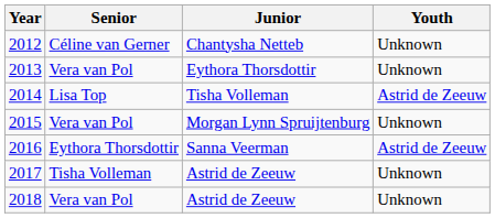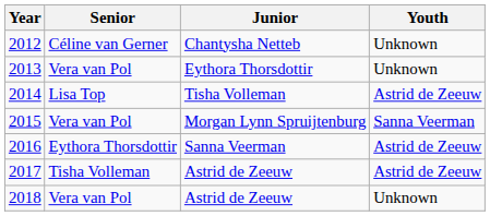 <table class="wikitable">
 <tr>
 <th>Year</th>
 <th>Senior</th>
 <th>Junior</th>
 <th>Youth</th>
 </tr>
 <tr>
 <td><a href='#'>2012</a></td>
 <td><a href='#'>Céline van Gerner</a></td>
 <td><a href='#'>Chantysha Netteb</a></td>
 <td>Unknown</td>
 </tr>
 <tr>
 <td><a href='#'>2013</a></td>
 <td><a href='#'>Vera van Pol</a></td>
 <td><a href='#'>Eythora Thorsdottir</a></td>
 <td>Unknown</td>
 </tr>
 <tr>
 <td><a href='#'>2014</a></td>
 <td><a href='#'>Lisa Top</a></td>
 <td><a href='#'>Tisha Volleman</a></td>
 <td><a href='#'>Astrid de Zeeuw</a></td>
 </tr>
 <tr>
 <td><a href='#'>2015</a></td>
 <td><a href='#'>Vera van Pol</a></td>
 <td><a href='#'>Morgan Lynn Spruijtenburg</a></td>
-<td>Unknown</td>
+<td><a href='#'>Sanna Veerman</a></td>
 </tr>
 <tr>
 <td><a href='#'>2016</a></td>
 <td><a href='#'>Eythora Thorsdottir</a></td>
 <td><a href='#'>Sanna Veerman</a></td>
 <td><a href='#'>Astrid de Zeeuw</a></td>
 </tr>
 <tr>
 <td><a href='#'>2017</a></td>
 <td><a href='#'>Tisha Volleman</a></td>
 <td><a href='#'>Astrid de Zeeuw</a></td>
-<td>Unknown</td>
+<td><a href='#'>Astrid de Zeeuw</a></td>
 </tr>
 <tr>
 <td><a href='#'>2018</a></td>
 <td><a href='#'>Vera van Pol</a></td>
 <td><a href='#'>Astrid de Zeeuw</a></td>
 <td>Unknown</td>
 </tr>
 </table>
